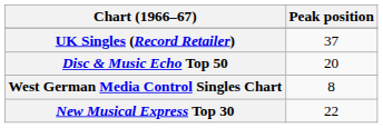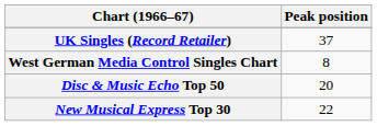 <table class="wikitable sortable plainrowheaders" style="text-align:center;">
 <tr>
 <th scope="col">Chart (1966–67)</th>
 <th scope="col">Peak position</th>
 </tr>
 <tr>
 </tr>
 <tr>
 <th scope="row"><a href='#'>UK Singles</a> (<em><a href='#'>Record Retailer</a></em>)</th>
 <td>37</td>
 </tr>
 <tr>
+<th scope="row">West German <a href='#'>Media Control</a> Singles Chart</th>
+<td align="center">8</td>
+</tr>
+<tr>
 <th scope="row"><em><a href='#'>Disc & Music Echo</a></em> Top 50</th>
 <td align="center">20</td>
-</tr>
-<tr>
-<th scope="row">West German <a href='#'>Media Control</a> Singles Chart</th>
-<td align="center">8</td>
 </tr>
 <tr>
 <th scope="row"><em><a href='#'>New Musical Express</a></em> Top 30</th>
 <td align="center">22</td>
 </tr>
 </table>
